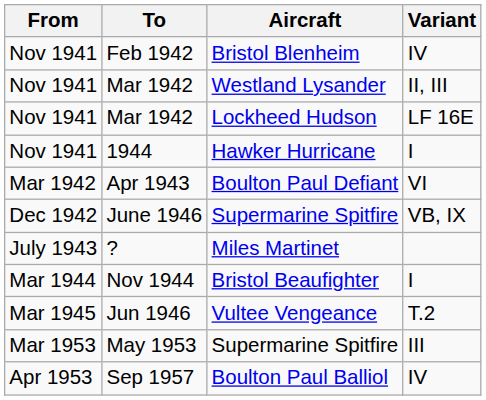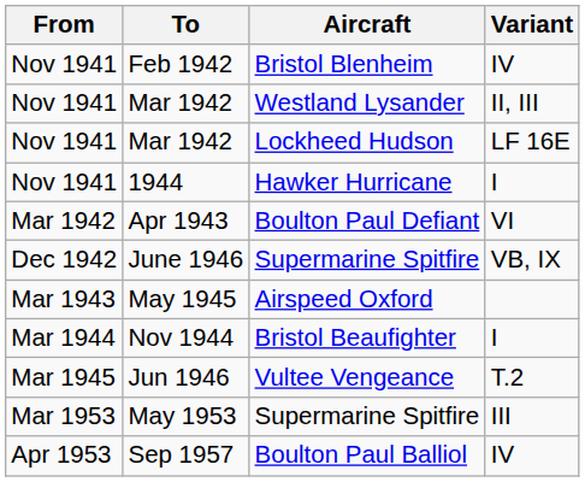 <table class="wikitable">
 <tr>
 <th>From</th>
 <th>To</th>
 <th>Aircraft</th>
 <th>Variant</th>
 </tr>
 <tr>
 <td>Nov 1941</td>
 <td>Feb 1942</td>
 <td><a href='#'>Bristol Blenheim</a></td>
 <td>IV</td>
 </tr>
 <tr>
 <td>Nov 1941</td>
 <td>Mar 1942</td>
 <td><a href='#'>Westland Lysander</a></td>
 <td>II, III</td>
 </tr>
 <tr>
 <td>Nov 1941</td>
 <td>Mar 1942</td>
 <td><a href='#'>Lockheed Hudson</a></td>
 <td>LF 16E</td>
 </tr>
 <tr>
 <td>Nov 1941</td>
 <td>1944</td>
 <td><a href='#'>Hawker Hurricane</a></td>
 <td>I</td>
 </tr>
 <tr>
 <td>Mar 1942</td>
 <td>Apr 1943</td>
 <td><a href='#'>Boulton Paul Defiant</a></td>
 <td>VI</td>
 </tr>
 <tr>
 <td>Dec 1942</td>
 <td>June 1946</td>
 <td><a href='#'>Supermarine Spitfire</a></td>
 <td>VB, IX</td>
 </tr>
 <tr>
-<td>July 1943</td>
-<td>?</td>
-<td><a href='#'>Miles Martinet</a></td>
+<td>Mar 1943</td>
+<td>May 1945</td>
+<td><a href='#'>Airspeed Oxford</a></td>
 <td></td>
 </tr>
 <tr>
 <td>Mar 1944</td>
 <td>Nov 1944</td>
 <td><a href='#'>Bristol Beaufighter</a></td>
 <td>I</td>
 </tr>
 <tr>
 <td>Mar 1945</td>
 <td>Jun 1946</td>
 <td><a href='#'>Vultee Vengeance</a></td>
 <td>T.2</td>
 </tr>
 <tr>
 <td>Mar 1953</td>
 <td>May 1953</td>
 <td>Supermarine Spitfire</td>
 <td>III</td>
 </tr>
 <tr>
 <td>Apr 1953</td>
 <td>Sep 1957</td>
 <td><a href='#'>Boulton Paul Balliol</a></td>
 <td>IV</td>
 </tr>
 </table>
